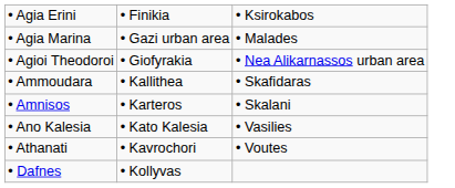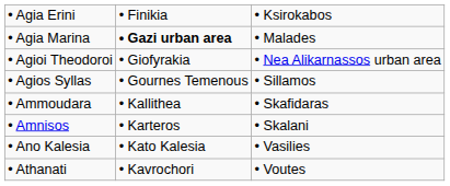 <table class="wikitable">
 <tr>
 <td>• Agia Erini</td>
 <td>• Finikia</td>
 <td>• Ksirokabos</td>
 </tr>
 <tr>
 <td>• Agia Marina</td>
-<td>• Gazi urban area</td>
+<td><strong>• Gazi urban area</strong></td>
 <td>• Malades</td>
 </tr>
 <tr>
 <td>• Agioi Theodoroi</td>
 <td>• Giofyrakia</td>
 <td>• <a href='#'>Nea Alikarnassos</a> urban area</td>
+</tr>
+<tr>
+<td>• Agios Syllas</td>
+<td>• Gournes Temenous</td>
+<td>• Sillamos</td>
 </tr>
 <tr>
 <td>• Ammoudara</td>
 <td>• Kallithea</td>
 <td>• Skafidaras</td>
 </tr>
 <tr>
 <td>• <a href='#'>Amnisos</a></td>
 <td>• Karteros</td>
 <td>• Skalani</td>
 </tr>
 <tr>
 <td>• Ano Kalesia</td>
 <td>• Kato Kalesia</td>
 <td>• Vasilies</td>
 </tr>
 <tr>
 <td>• Athanati</td>
 <td>• Kavrochori</td>
 <td>• Voutes</td>
 </tr>
-<tr>
-<td>• <a href='#'>Dafnes</a></td>
-<td>• Kollyvas</td>
-<td></td>
-</tr>
 </table>
